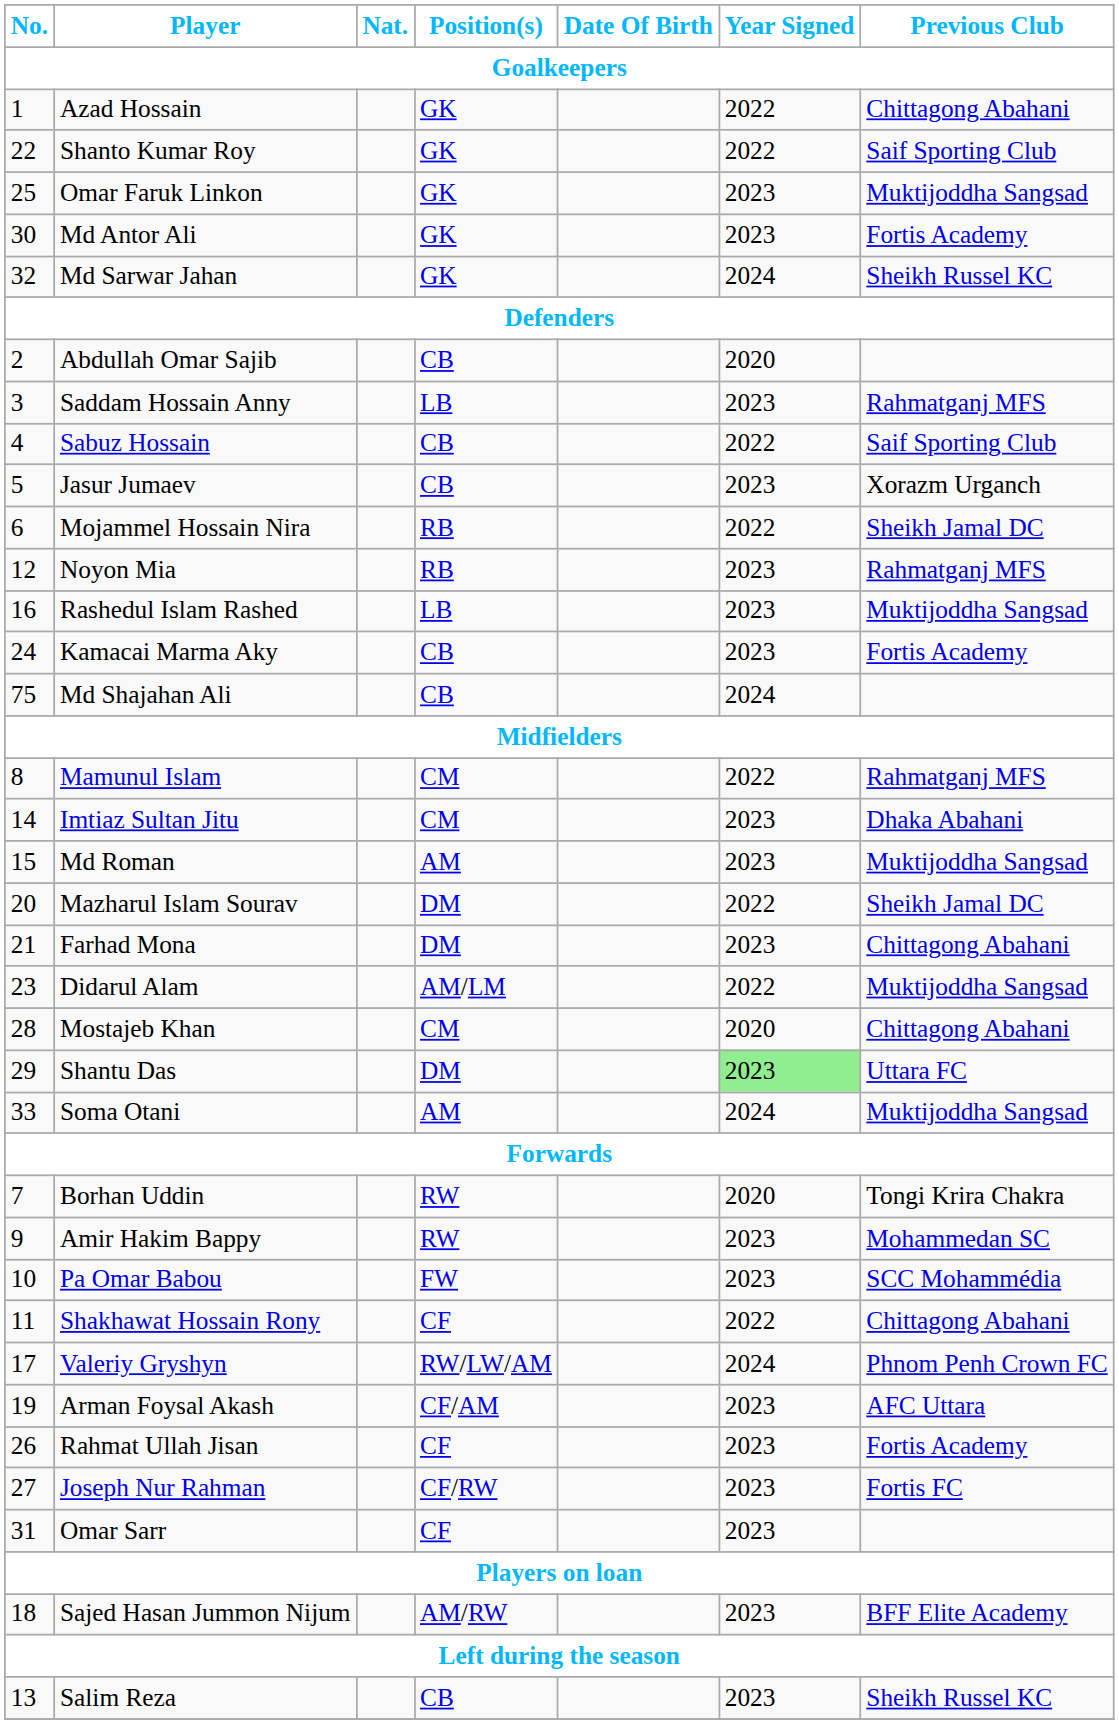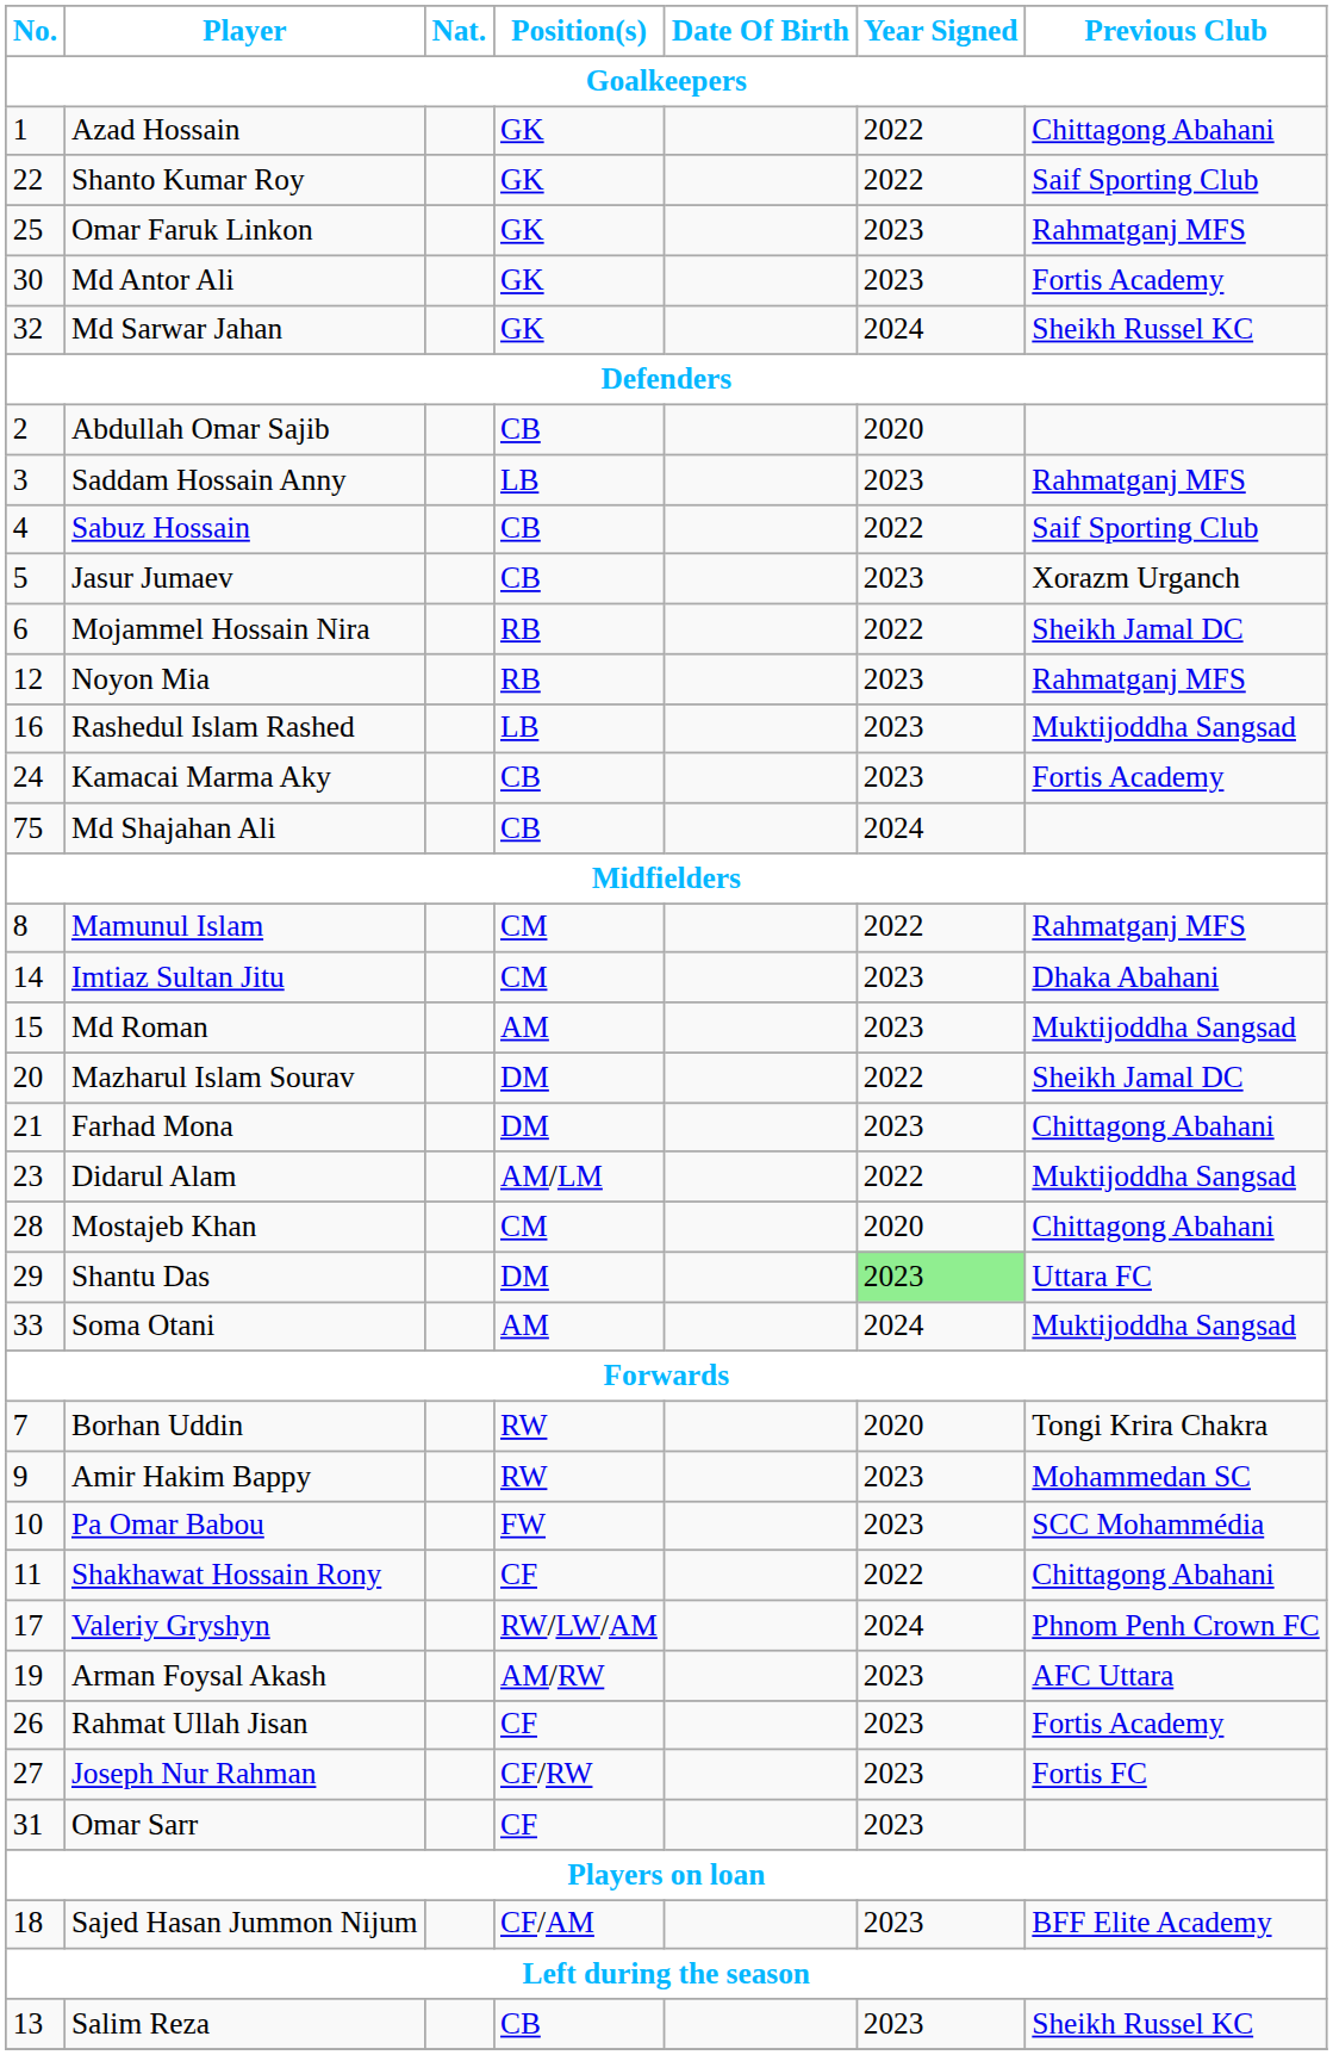 <table class="wikitable" style="text-align:left; font-size:90%;">
 <tr>
 <th style="background:#FFFFFF; color:#03b7ff; text-align:center;">No.</th>
 <th style="background:#FFFFFF; color:#03b7ff; text-align:center;">Player</th>
 <th style="background:#FFFFFF; color:#03b7ff; text-align:center;">Nat.</th>
 <th style="background:#FFFFFF; color:#03b7ff; text-align:center;">Position(s)</th>
 <th style="background:#FFFFFF; color:#03b7ff; text-align:center;">Date Of Birth</th>
 <th style="background:#FFFFFF; color:#03b7ff; text-align:center;">Year Signed</th>
 <th style="background:#FFFFFF; color:#03b7ff; text-align:center;">Previous Club</th>
 </tr>
 <tr>
 <th colspan="7" style="background:#FFFFFF; color:#03b7ff; text-align:center"><strong>Goalkeepers</strong></th>
 </tr>
 <tr>
 <td>1</td>
 <td>Azad Hossain</td>
 <td></td>
 <td><a href='#'>GK</a></td>
 <td></td>
 <td>2022</td>
 <td><a href='#'>Chittagong Abahani</a></td>
 </tr>
 <tr>
 <td>22</td>
 <td>Shanto Kumar Roy</td>
 <td></td>
 <td><a href='#'>GK</a></td>
 <td></td>
 <td>2022</td>
 <td><a href='#'>Saif Sporting Club</a></td>
 </tr>
 <tr>
 <td>25</td>
 <td>Omar Faruk Linkon</td>
 <td></td>
 <td><a href='#'>GK</a></td>
 <td></td>
 <td>2023</td>
-<td><a href='#'>Muktijoddha Sangsad</a></td>
+<td><a href='#'>Rahmatganj MFS</a></td>
 </tr>
 <tr>
 <td>30</td>
 <td>Md Antor Ali</td>
 <td></td>
 <td><a href='#'>GK</a></td>
 <td></td>
 <td>2023</td>
 <td><a href='#'>Fortis Academy</a></td>
 </tr>
 <tr>
 <td>32</td>
 <td>Md Sarwar Jahan</td>
 <td></td>
 <td><a href='#'>GK</a></td>
 <td></td>
 <td>2024</td>
 <td><a href='#'>Sheikh Russel KC</a></td>
 </tr>
 <tr>
 <th colspan="7" style="background:#FFFFFF; color:#03b7ff; text-align:center"><strong>Defenders</strong></th>
 </tr>
 <tr>
 <td>2</td>
 <td>Abdullah Omar Sajib</td>
 <td></td>
 <td><a href='#'>CB</a></td>
 <td></td>
 <td>2020</td>
 <td></td>
 </tr>
 <tr>
 <td>3</td>
 <td>Saddam Hossain Anny</td>
 <td></td>
 <td><a href='#'>LB</a></td>
 <td></td>
 <td>2023</td>
 <td><a href='#'>Rahmatganj MFS</a></td>
 </tr>
 <tr>
 <td>4</td>
 <td><a href='#'>Sabuz Hossain</a></td>
 <td></td>
 <td><a href='#'>CB</a></td>
 <td></td>
 <td>2022</td>
 <td><a href='#'>Saif Sporting Club</a></td>
 </tr>
 <tr>
 <td>5</td>
 <td>Jasur Jumaev</td>
 <td></td>
 <td><a href='#'>CB</a></td>
 <td></td>
 <td>2023</td>
 <td> Xorazm Urganch</td>
 </tr>
 <tr>
 <td>6</td>
 <td>Mojammel Hossain Nira</td>
 <td></td>
 <td><a href='#'>RB</a></td>
 <td></td>
 <td>2022</td>
 <td><a href='#'>Sheikh Jamal DC</a></td>
 </tr>
 <tr>
 <td>12</td>
 <td>Noyon Mia</td>
 <td></td>
 <td><a href='#'>RB</a></td>
 <td></td>
 <td>2023</td>
 <td><a href='#'>Rahmatganj MFS</a></td>
 </tr>
 <tr>
 <td>16</td>
 <td>Rashedul Islam Rashed</td>
 <td></td>
 <td><a href='#'>LB</a></td>
 <td></td>
 <td>2023</td>
 <td><a href='#'>Muktijoddha Sangsad</a></td>
 </tr>
 <tr>
 <td>24</td>
 <td>Kamacai Marma Aky</td>
 <td></td>
 <td><a href='#'>CB</a></td>
 <td></td>
 <td>2023</td>
 <td><a href='#'>Fortis Academy</a></td>
 </tr>
 <tr>
 <td>75</td>
 <td>Md Shajahan Ali</td>
 <td></td>
 <td><a href='#'>CB</a></td>
 <td></td>
 <td>2024</td>
 <td></td>
 </tr>
 <tr>
 <th colspan="7" style="background:#FFFFFF; color:#03b7ff; text-align:center"><strong>Midfielders</strong></th>
 </tr>
 <tr>
 <td>8</td>
 <td><a href='#'>Mamunul Islam</a></td>
 <td></td>
 <td><a href='#'>CM</a></td>
 <td></td>
 <td>2022</td>
 <td><a href='#'>Rahmatganj MFS</a></td>
 </tr>
 <tr>
 <td>14</td>
 <td><a href='#'>Imtiaz Sultan Jitu</a></td>
 <td></td>
 <td><a href='#'>CM</a></td>
 <td></td>
 <td>2023</td>
 <td><a href='#'>Dhaka Abahani</a></td>
 </tr>
 <tr>
 <td>15</td>
 <td>Md Roman</td>
 <td></td>
 <td><a href='#'>AM</a></td>
 <td></td>
 <td>2023</td>
 <td><a href='#'>Muktijoddha Sangsad</a></td>
 </tr>
 <tr>
 <td>20</td>
 <td>Mazharul Islam Sourav</td>
 <td></td>
 <td><a href='#'>DM</a></td>
 <td></td>
 <td>2022</td>
 <td><a href='#'>Sheikh Jamal DC</a></td>
 </tr>
 <tr>
 <td>21</td>
 <td>Farhad Mona</td>
 <td></td>
 <td><a href='#'>DM</a></td>
 <td></td>
 <td>2023</td>
 <td><a href='#'>Chittagong Abahani</a></td>
 </tr>
 <tr>
 <td>23</td>
 <td>Didarul Alam</td>
 <td></td>
 <td><a href='#'>AM</a>/<a href='#'>LM</a></td>
 <td></td>
 <td>2022</td>
 <td><a href='#'>Muktijoddha Sangsad</a></td>
 </tr>
 <tr>
 <td>28</td>
 <td>Mostajeb Khan</td>
 <td></td>
 <td><a href='#'>CM</a></td>
 <td></td>
 <td>2020</td>
 <td><a href='#'>Chittagong Abahani</a></td>
 </tr>
 <tr>
 <td>29</td>
 <td>Shantu Das</td>
 <td></td>
 <td><a href='#'>DM</a></td>
 <td></td>
 <td style="background: lightgreen;">2023</td>
 <td><a href='#'>Uttara FC</a></td>
 </tr>
 <tr>
 <td>33</td>
 <td>Soma Otani</td>
 <td></td>
 <td><a href='#'>AM</a></td>
 <td></td>
 <td>2024</td>
 <td><a href='#'>Muktijoddha Sangsad</a></td>
 </tr>
 <tr>
 <th colspan="7" style="background:#FFFFFF; color:#03b7ff; text-align:center"><strong>Forwards</strong></th>
 </tr>
 <tr>
 <td>7</td>
 <td>Borhan Uddin</td>
 <td></td>
 <td><a href='#'>RW</a></td>
 <td></td>
 <td>2020</td>
 <td>Tongi Krira Chakra</td>
 </tr>
 <tr>
 <td>9</td>
 <td>Amir Hakim Bappy</td>
 <td></td>
 <td><a href='#'>RW</a></td>
 <td></td>
 <td>2023</td>
 <td><a href='#'>Mohammedan SC</a></td>
 </tr>
 <tr>
 <td>10</td>
 <td><a href='#'>Pa Omar Babou</a></td>
 <td></td>
 <td><a href='#'>FW</a></td>
 <td></td>
 <td>2023</td>
 <td> <a href='#'>SCC Mohammédia</a></td>
 </tr>
 <tr>
 <td>11</td>
 <td><a href='#'>Shakhawat Hossain Rony</a></td>
 <td></td>
 <td><a href='#'>CF</a></td>
 <td></td>
 <td>2022</td>
 <td><a href='#'>Chittagong Abahani</a></td>
 </tr>
 <tr>
 <td>17</td>
 <td><a href='#'>Valeriy Gryshyn</a></td>
 <td></td>
 <td><a href='#'>RW</a>/<a href='#'>LW</a>/<a href='#'>AM</a></td>
 <td></td>
 <td>2024</td>
 <td> <a href='#'>Phnom Penh Crown FC</a></td>
 </tr>
 <tr>
 <td>19</td>
 <td>Arman Foysal Akash</td>
 <td></td>
-<td><a href='#'>CF</a>/<a href='#'>AM</a></td>
+<td><a href='#'>AM</a>/<a href='#'>RW</a></td>
 <td></td>
 <td>2023</td>
 <td><a href='#'>AFC Uttara</a></td>
 </tr>
 <tr>
 <td>26</td>
 <td>Rahmat Ullah Jisan</td>
 <td></td>
 <td><a href='#'>CF</a></td>
 <td></td>
 <td>2023</td>
 <td><a href='#'>Fortis Academy</a></td>
 </tr>
 <tr>
 <td>27</td>
 <td><a href='#'>Joseph Nur Rahman</a></td>
 <td></td>
 <td><a href='#'>CF</a>/<a href='#'>RW</a></td>
 <td></td>
 <td>2023</td>
 <td><a href='#'>Fortis FC</a></td>
 </tr>
 <tr>
 <td>31</td>
 <td>Omar Sarr</td>
 <td></td>
 <td><a href='#'>CF</a></td>
 <td></td>
 <td>2023</td>
 <td></td>
 </tr>
 <tr>
 <th colspan="9" style="background:#FFFFFF; color:#03b7ff; text-align:center"><strong>Players on loan</strong></th>
 </tr>
 <tr>
 <td>18</td>
 <td>Sajed Hasan Jummon Nijum</td>
 <td></td>
-<td><a href='#'>AM</a>/<a href='#'>RW</a></td>
+<td><a href='#'>CF</a>/<a href='#'>AM</a></td>
 <td></td>
 <td>2023</td>
 <td><a href='#'>BFF Elite Academy</a></td>
 </tr>
 <tr>
 <th colspan="9" style="background:#FFFFFF; color:#03b7ff; text-align:center"><strong>Left during the season</strong></th>
 </tr>
 <tr>
 <td>13</td>
 <td>Salim Reza</td>
 <td></td>
 <td><a href='#'>CB</a></td>
 <td></td>
 <td>2023</td>
 <td><a href='#'>Sheikh Russel KC</a></td>
 </tr>
 <tr>
 </tr>
 </table>
